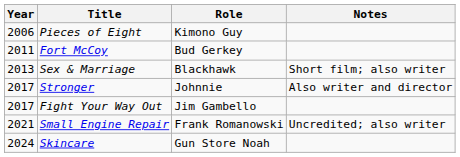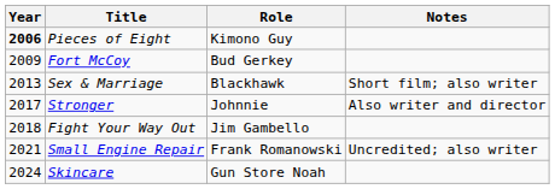 <table class="wikitable sortable">
 <tr>
 <th>Year</th>
 <th>Title</th>
 <th>Role</th>
 <th class="unsortable">Notes</th>
 </tr>
 <tr>
-<td>2006</td>
+<td><strong>2006</strong></td>
 <td><em>Pieces of Eight</em></td>
 <td>Kimono Guy</td>
 <td></td>
 </tr>
 <tr>
-<td>2011</td>
+<td>2009</td>
 <td><a href='#'><em>Fort McCoy</em></a></td>
 <td>Bud Gerkey</td>
 <td></td>
 </tr>
 <tr>
 <td>2013</td>
 <td><em>Sex & Marriage</em></td>
 <td>Blackhawk</td>
 <td>Short film; also writer</td>
 </tr>
 <tr>
 <td>2017</td>
 <td><em><a href='#'>Stronger</a></em></td>
 <td>Johnnie</td>
 <td>Also writer and director</td>
 </tr>
 <tr>
-<td>2017</td>
+<td>2018</td>
 <td><em>Fight Your Way Out</em></td>
 <td>Jim Gambello</td>
 <td></td>
 </tr>
 <tr>
 <td>2021</td>
 <td><em><a href='#'>Small Engine Repair</a></em></td>
 <td>Frank Romanowski</td>
 <td>Uncredited; also writer</td>
 </tr>
 <tr>
 <td>2024</td>
 <td><em><a href='#'>Skincare</a></em></td>
 <td>Gun Store Noah</td>
 <td></td>
 </tr>
 </table>
